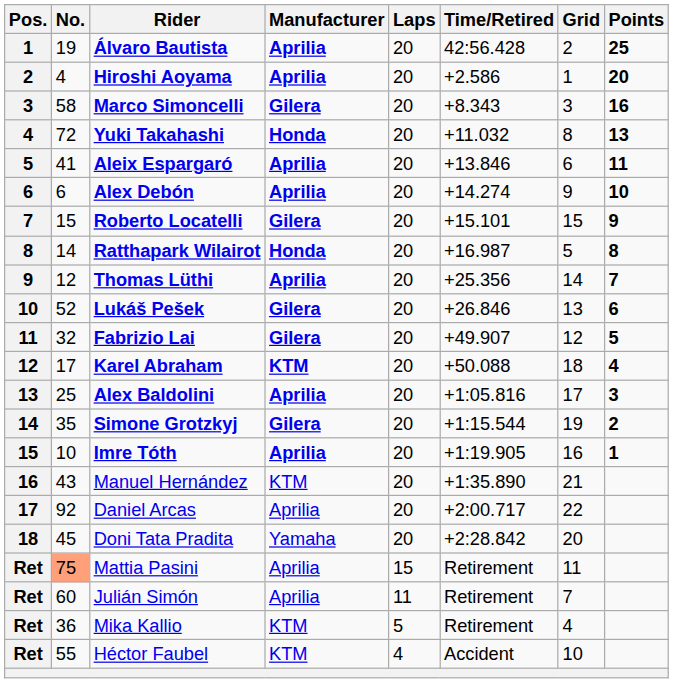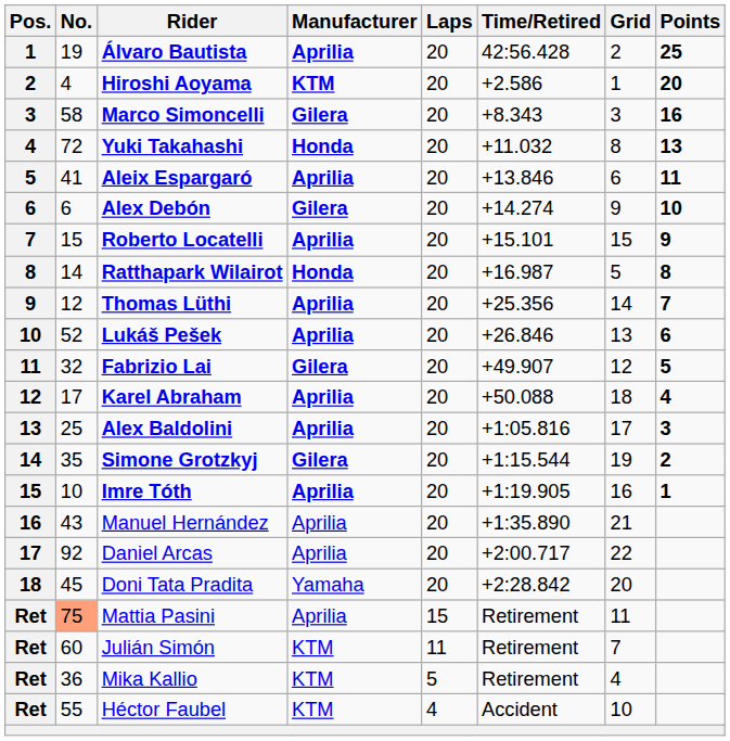 <table class="wikitable" style="font-size: 95%;">
 <tr>
 <th>Pos.</th>
 <th>No.</th>
 <th>Rider</th>
 <th>Manufacturer</th>
 <th>Laps</th>
 <th>Time/Retired</th>
 <th>Grid</th>
 <th>Points</th>
 </tr>
 <tr>
 <th>1</th>
 <td>19</td>
 <td> <strong><a href='#'>Álvaro Bautista</a></strong></td>
 <td><strong><a href='#'>Aprilia</a></strong></td>
 <td>20</td>
 <td>42:56.428</td>
 <td>2</td>
 <td><strong>25</strong></td>
 </tr>
 <tr>
 <th>2</th>
 <td>4</td>
 <td> <strong><a href='#'>Hiroshi Aoyama</a></strong></td>
-<td><strong><a href='#'>Aprilia</a></strong></td>
+<td><strong><a href='#'>KTM</a></strong></td>
 <td>20</td>
 <td>+2.586</td>
 <td>1</td>
 <td><strong>20</strong></td>
 </tr>
 <tr>
 <th>3</th>
 <td>58</td>
 <td> <strong><a href='#'>Marco Simoncelli</a></strong></td>
 <td><strong><a href='#'>Gilera</a></strong></td>
 <td>20</td>
 <td>+8.343</td>
 <td>3</td>
 <td><strong>16</strong></td>
 </tr>
 <tr>
 <th>4</th>
 <td>72</td>
 <td> <strong><a href='#'>Yuki Takahashi</a></strong></td>
 <td><strong><a href='#'>Honda</a></strong></td>
 <td>20</td>
 <td>+11.032</td>
 <td>8</td>
 <td><strong>13</strong></td>
 </tr>
 <tr>
 <th>5</th>
 <td>41</td>
 <td> <strong><a href='#'>Aleix Espargaró</a></strong></td>
 <td><strong><a href='#'>Aprilia</a></strong></td>
 <td>20</td>
 <td>+13.846</td>
 <td>6</td>
 <td><strong>11</strong></td>
 </tr>
 <tr>
 <th>6</th>
 <td>6</td>
 <td> <strong><a href='#'>Alex Debón</a></strong></td>
-<td><strong><a href='#'>Aprilia</a></strong></td>
+<td><strong><a href='#'>Gilera</a></strong></td>
 <td>20</td>
 <td>+14.274</td>
 <td>9</td>
 <td><strong>10</strong></td>
 </tr>
 <tr>
 <th>7</th>
 <td>15</td>
 <td> <strong><a href='#'>Roberto Locatelli</a></strong></td>
-<td><strong><a href='#'>Gilera</a></strong></td>
+<td><strong><a href='#'>Aprilia</a></strong></td>
 <td>20</td>
 <td>+15.101</td>
 <td>15</td>
 <td><strong>9</strong></td>
 </tr>
 <tr>
 <th>8</th>
 <td>14</td>
 <td> <strong><a href='#'>Ratthapark Wilairot</a></strong></td>
 <td><strong><a href='#'>Honda</a></strong></td>
 <td>20</td>
 <td>+16.987</td>
 <td>5</td>
 <td><strong>8</strong></td>
 </tr>
 <tr>
 <th>9</th>
 <td>12</td>
 <td> <strong><a href='#'>Thomas Lüthi</a></strong></td>
 <td><strong><a href='#'>Aprilia</a></strong></td>
 <td>20</td>
 <td>+25.356</td>
 <td>14</td>
 <td><strong>7</strong></td>
 </tr>
 <tr>
 <th>10</th>
 <td>52</td>
 <td> <strong><a href='#'>Lukáš Pešek</a></strong></td>
-<td><strong><a href='#'>Gilera</a></strong></td>
+<td><strong><a href='#'>Aprilia</a></strong></td>
 <td>20</td>
 <td>+26.846</td>
 <td>13</td>
 <td><strong>6</strong></td>
 </tr>
 <tr>
 <th>11</th>
 <td>32</td>
 <td> <strong><a href='#'>Fabrizio Lai</a></strong></td>
 <td><strong><a href='#'>Gilera</a></strong></td>
 <td>20</td>
 <td>+49.907</td>
 <td>12</td>
 <td><strong>5</strong></td>
 </tr>
 <tr>
 <th>12</th>
 <td>17</td>
 <td> <strong><a href='#'>Karel Abraham</a></strong></td>
-<td><strong><a href='#'>KTM</a></strong></td>
+<td><strong><a href='#'>Aprilia</a></strong></td>
 <td>20</td>
 <td>+50.088</td>
 <td>18</td>
 <td><strong>4</strong></td>
 </tr>
 <tr>
 <th>13</th>
 <td>25</td>
 <td> <strong><a href='#'>Alex Baldolini</a></strong></td>
 <td><strong><a href='#'>Aprilia</a></strong></td>
 <td>20</td>
 <td>+1:05.816</td>
 <td>17</td>
 <td><strong>3</strong></td>
 </tr>
 <tr>
 <th>14</th>
 <td>35</td>
 <td> <strong><a href='#'>Simone Grotzkyj</a></strong></td>
 <td><strong><a href='#'>Gilera</a></strong></td>
 <td>20</td>
 <td>+1:15.544</td>
 <td>19</td>
 <td><strong>2</strong></td>
 </tr>
 <tr>
 <th>15</th>
 <td>10</td>
 <td> <strong><a href='#'>Imre Tóth</a></strong></td>
 <td><strong><a href='#'>Aprilia</a></strong></td>
 <td>20</td>
 <td>+1:19.905</td>
 <td>16</td>
 <td><strong>1</strong></td>
 </tr>
 <tr>
 <th>16</th>
 <td>43</td>
 <td> <a href='#'>Manuel Hernández</a></td>
-<td><a href='#'>KTM</a></td>
+<td><a href='#'>Aprilia</a></td>
 <td>20</td>
 <td>+1:35.890</td>
 <td>21</td>
 <td></td>
 </tr>
 <tr>
 <th>17</th>
 <td>92</td>
 <td> <a href='#'>Daniel Arcas</a></td>
 <td><a href='#'>Aprilia</a></td>
 <td>20</td>
 <td>+2:00.717</td>
 <td>22</td>
 <td></td>
 </tr>
 <tr>
 <th>18</th>
 <td>45</td>
 <td> <a href='#'>Doni Tata Pradita</a></td>
 <td><a href='#'>Yamaha</a></td>
 <td>20</td>
 <td>+2:28.842</td>
 <td>20</td>
 <td></td>
 </tr>
 <tr>
 <th>Ret</th>
 <td style="background: lightsalmon;">75</td>
 <td> <a href='#'>Mattia Pasini</a></td>
 <td><a href='#'>Aprilia</a></td>
 <td>15</td>
 <td>Retirement</td>
 <td>11</td>
 <td></td>
 </tr>
 <tr>
 <th>Ret</th>
 <td>60</td>
 <td> <a href='#'>Julián Simón</a></td>
-<td><a href='#'>Aprilia</a></td>
+<td><a href='#'>KTM</a></td>
 <td>11</td>
 <td>Retirement</td>
 <td>7</td>
 <td></td>
 </tr>
 <tr>
 <th>Ret</th>
 <td>36</td>
 <td> <a href='#'>Mika Kallio</a></td>
 <td><a href='#'>KTM</a></td>
 <td>5</td>
 <td>Retirement</td>
 <td>4</td>
 <td></td>
 </tr>
 <tr>
 <th>Ret</th>
 <td>55</td>
 <td> <a href='#'>Héctor Faubel</a></td>
 <td><a href='#'>KTM</a></td>
 <td>4</td>
 <td>Accident</td>
 <td>10</td>
 <td></td>
 </tr>
 <tr>
 <th colspan=8></th>
 </tr>
 </table>
